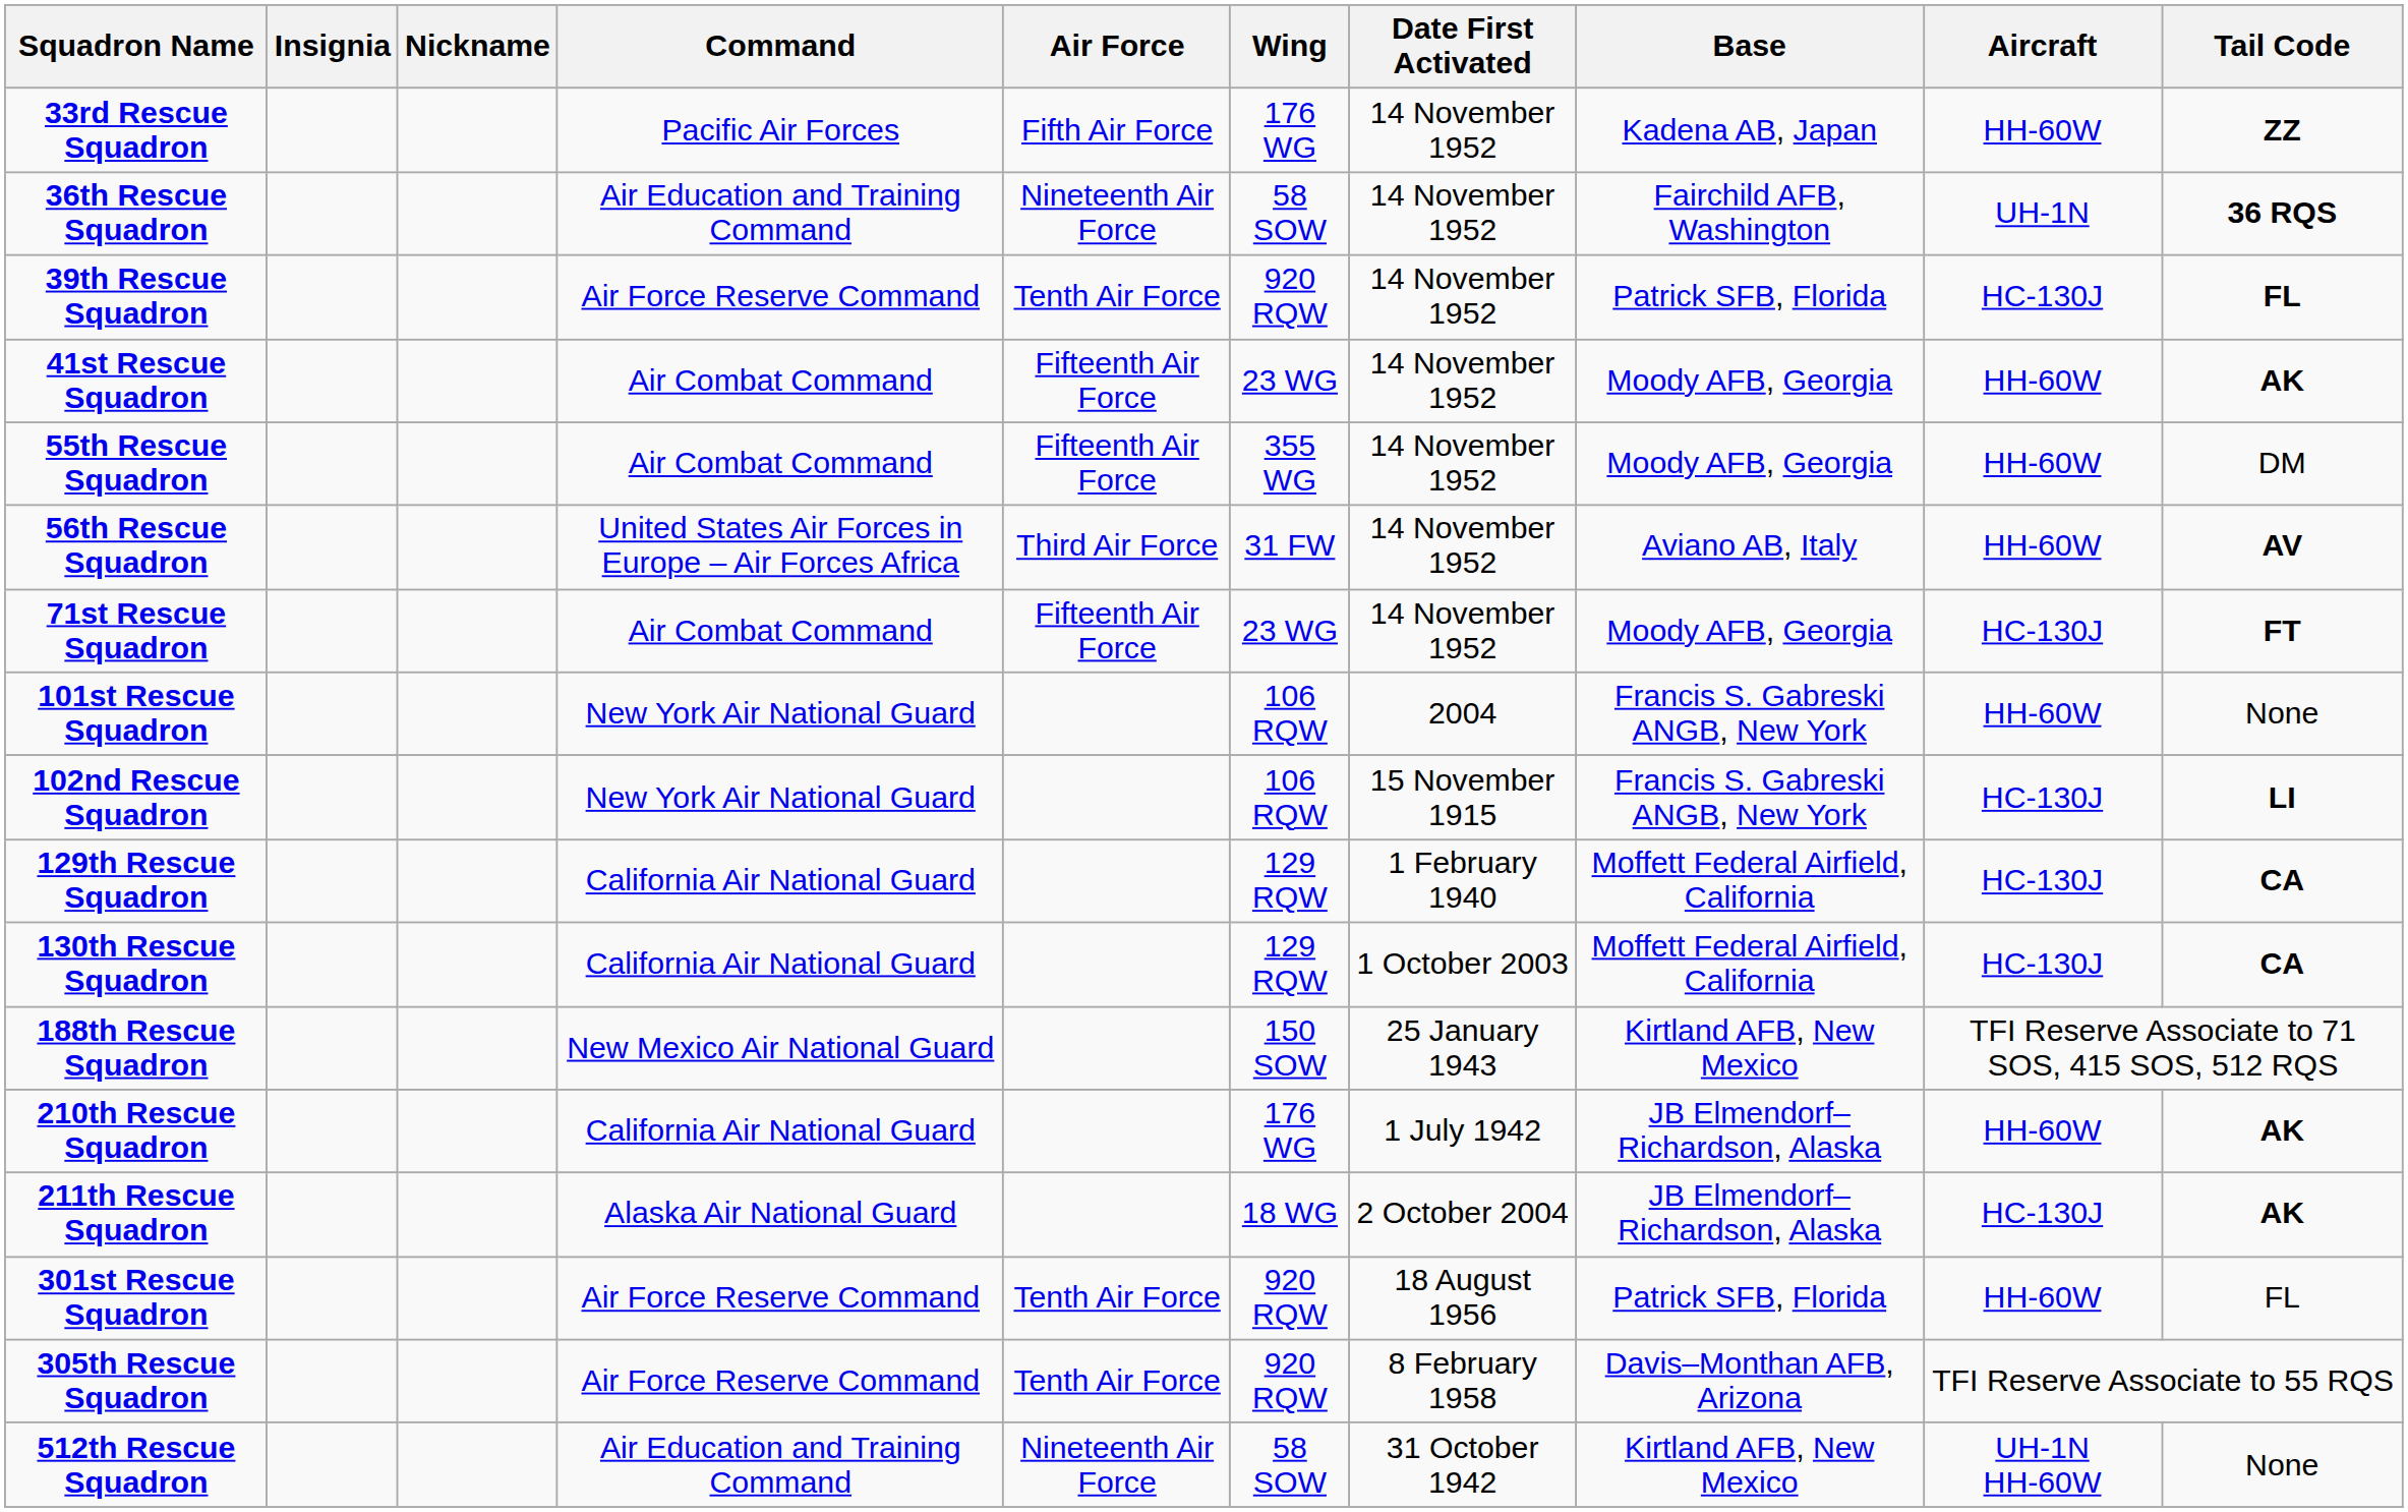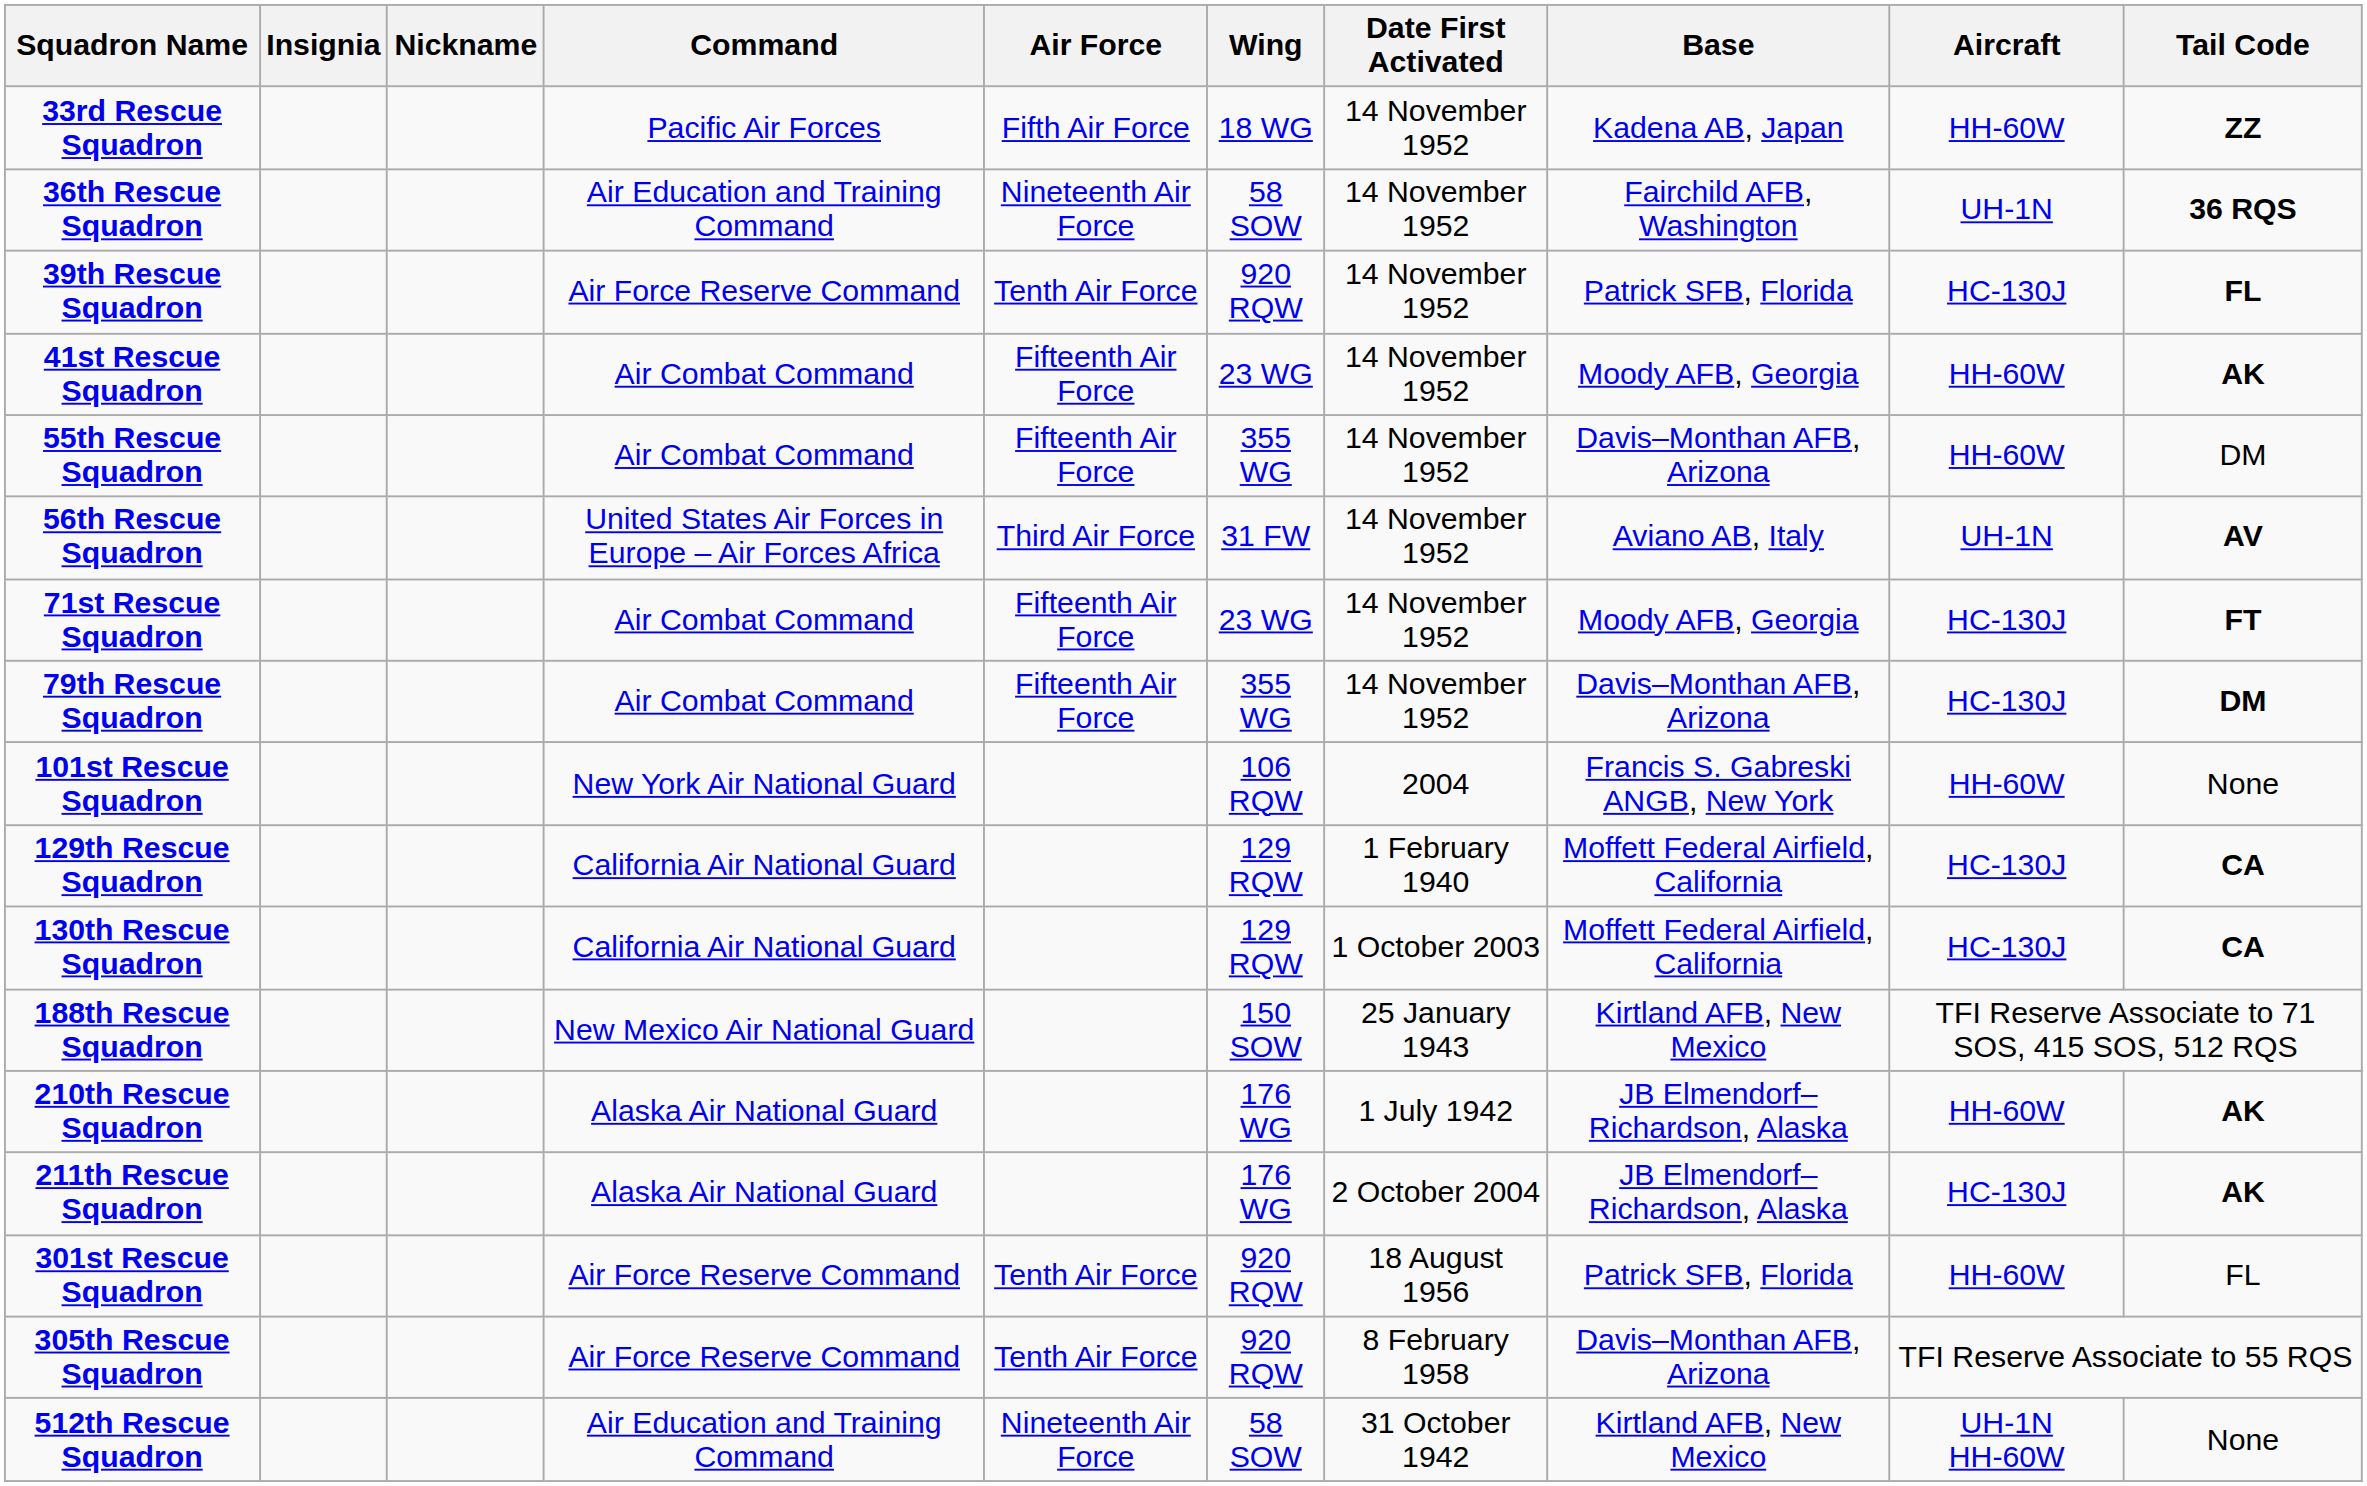 <table class="wikitable sortable" style="text-align:center;">
 <tr>
 <th>Squadron Name</th>
 <th>Insignia</th>
 <th>Nickname</th>
 <th>Command</th>
 <th>Air Force</th>
 <th>Wing</th>
 <th>Date First Activated</th>
 <th>Base</th>
 <th>Aircraft</th>
 <th>Tail Code</th>
 </tr>
 <tr>
 <td><strong><a href='#'>33rd Rescue Squadron</a></strong></td>
 <td></td>
 <td></td>
 <td><a href='#'>Pacific Air Forces</a></td>
 <td><a href='#'>Fifth Air Force</a></td>
-<td><a href='#'>176 WG</a></td>
+<td><a href='#'>18 WG</a></td>
 <td>14 November 1952</td>
 <td><a href='#'>Kadena AB</a>, <a href='#'>Japan</a></td>
 <td><a href='#'>HH-60W</a></td>
 <td><strong>ZZ</strong></td>
 </tr>
 <tr>
 <td><strong><a href='#'>36th Rescue Squadron</a></strong></td>
 <td></td>
 <td></td>
 <td><a href='#'>Air Education and Training Command</a></td>
 <td><a href='#'>Nineteenth Air Force</a></td>
 <td><a href='#'>58 SOW</a></td>
 <td>14 November 1952</td>
 <td><a href='#'>Fairchild AFB</a>, <a href='#'>Washington</a></td>
 <td><a href='#'>UH-1N</a></td>
 <td><strong>36 RQS</strong></td>
 </tr>
 <tr>
 <td><strong><a href='#'>39th Rescue Squadron</a></strong></td>
 <td></td>
 <td></td>
 <td><a href='#'>Air Force Reserve Command</a></td>
 <td><a href='#'>Tenth Air Force</a></td>
 <td><a href='#'>920 RQW</a></td>
 <td>14 November 1952</td>
 <td><a href='#'>Patrick SFB</a>, <a href='#'>Florida</a></td>
 <td><a href='#'>HC-130J</a></td>
 <td><strong>FL</strong></td>
 </tr>
 <tr>
 <td><strong><a href='#'>41st Rescue Squadron</a></strong></td>
 <td></td>
 <td></td>
 <td><a href='#'>Air Combat Command</a></td>
 <td><a href='#'>Fifteenth Air Force</a></td>
 <td><a href='#'>23 WG</a></td>
 <td>14 November 1952</td>
 <td><a href='#'>Moody AFB</a>, <a href='#'>Georgia</a></td>
 <td><a href='#'>HH-60W</a></td>
 <td><strong>AK</strong></td>
 </tr>
 <tr>
 <td><strong><a href='#'>55th Rescue Squadron</a></strong></td>
 <td></td>
 <td></td>
 <td><a href='#'>Air Combat Command</a></td>
 <td><a href='#'>Fifteenth Air Force</a></td>
 <td><a href='#'>355 WG</a></td>
 <td>14 November 1952</td>
-<td><a href='#'>Moody AFB</a>, <a href='#'>Georgia</a></td>
+<td><a href='#'>Davis–Monthan AFB</a>, <a href='#'>Arizona</a></td>
 <td><a href='#'>HH-60W</a></td>
 <td>DM</td>
 </tr>
 <tr>
 <td><strong><a href='#'>56th Rescue Squadron</a></strong></td>
 <td></td>
 <td></td>
 <td><a href='#'>United States Air Forces in Europe – Air Forces Africa</a></td>
 <td><a href='#'>Third Air Force</a></td>
 <td><a href='#'>31 FW</a></td>
 <td>14 November 1952</td>
 <td><a href='#'>Aviano AB</a>, <a href='#'>Italy</a></td>
-<td><a href='#'>HH-60W</a></td>
+<td><a href='#'>UH-1N</a></td>
 <td><strong>AV</strong></td>
 </tr>
 <tr>
 <td><strong><a href='#'>71st Rescue Squadron</a></strong></td>
 <td></td>
 <td></td>
 <td><a href='#'>Air Combat Command</a></td>
 <td><a href='#'>Fifteenth Air Force</a></td>
 <td><a href='#'>23 WG</a></td>
 <td>14 November 1952</td>
 <td><a href='#'>Moody AFB</a>, <a href='#'>Georgia</a></td>
 <td><a href='#'>HC-130J</a></td>
 <td><strong>FT</strong></td>
 </tr>
 <tr>
+<td><strong><a href='#'>79th Rescue Squadron</a></strong></td>
+<td></td>
+<td></td>
+<td><a href='#'>Air Combat Command</a></td>
+<td><a href='#'>Fifteenth Air Force</a></td>
+<td><a href='#'>355 WG</a></td>
+<td>14 November 1952</td>
+<td><a href='#'>Davis–Monthan AFB</a>, <a href='#'>Arizona</a></td>
+<td><a href='#'>HC-130J</a></td>
+<td><strong>DM</strong></td>
+</tr>
+<tr>
 <td><strong><a href='#'>101st Rescue Squadron</a></strong></td>
 <td></td>
 <td></td>
 <td><a href='#'>New York Air National Guard</a></td>
 <td></td>
 <td><a href='#'>106 RQW</a></td>
 <td>2004</td>
 <td><a href='#'>Francis S. Gabreski ANGB</a>, <a href='#'>New York</a></td>
 <td><a href='#'>HH-60W</a></td>
 <td>None</td>
-</tr>
-<tr>
-<td><strong><a href='#'>102nd Rescue Squadron</a></strong></td>
-<td></td>
-<td></td>
-<td><a href='#'>New York Air National Guard</a></td>
-<td></td>
-<td><a href='#'>106 RQW</a></td>
-<td>15 November 1915</td>
-<td><a href='#'>Francis S. Gabreski ANGB</a>, <a href='#'>New York</a></td>
-<td><a href='#'>HC-130J</a></td>
-<td><strong>LI</strong></td>
 </tr>
 <tr>
 <td><strong><a href='#'>129th Rescue Squadron</a></strong></td>
 <td></td>
 <td></td>
 <td><a href='#'>California Air National Guard</a></td>
 <td></td>
 <td><a href='#'>129 RQW</a></td>
 <td>1 February 1940</td>
 <td><a href='#'>Moffett Federal Airfield</a>, <a href='#'>California</a></td>
 <td><a href='#'>HC-130J</a></td>
 <td><strong>CA</strong></td>
 </tr>
 <tr>
 <td><strong><a href='#'>130th Rescue Squadron</a></strong></td>
 <td></td>
 <td></td>
 <td><a href='#'>California Air National Guard</a></td>
 <td></td>
 <td><a href='#'>129 RQW</a></td>
 <td>1 October 2003</td>
 <td><a href='#'>Moffett Federal Airfield</a>, <a href='#'>California</a></td>
 <td><a href='#'>HC-130J</a></td>
 <td><strong>CA</strong></td>
 </tr>
 <tr>
 <td><strong><a href='#'>188th Rescue Squadron</a></strong></td>
 <td></td>
 <td></td>
 <td><a href='#'>New Mexico Air National Guard</a></td>
 <td></td>
 <td><a href='#'>150 SOW</a></td>
 <td>25 January 1943</td>
 <td><a href='#'>Kirtland AFB</a>, <a href='#'>New Mexico</a></td>
 <td colspan="2">TFI Reserve Associate to 71 SOS, 415 SOS, 512 RQS</td>
 </tr>
 <tr>
 <td><strong><a href='#'>210th Rescue Squadron</a></strong></td>
 <td></td>
 <td></td>
-<td><a href='#'>California Air National Guard</a></td>
+<td><a href='#'>Alaska Air National Guard</a></td>
 <td></td>
 <td><a href='#'>176 WG</a></td>
 <td>1 July 1942</td>
 <td><a href='#'>JB Elmendorf–Richardson</a>, <a href='#'>Alaska</a></td>
 <td><a href='#'>HH-60W</a></td>
 <td><strong>AK</strong></td>
 </tr>
 <tr>
 <td><strong><a href='#'>211th Rescue Squadron</a></strong></td>
 <td></td>
 <td></td>
 <td><a href='#'>Alaska Air National Guard</a></td>
 <td></td>
-<td><a href='#'>18 WG</a></td>
+<td><a href='#'>176 WG</a></td>
 <td>2 October 2004</td>
 <td><a href='#'>JB Elmendorf–Richardson</a>, <a href='#'>Alaska</a></td>
 <td><a href='#'>HC-130J</a></td>
 <td><strong>AK</strong></td>
 </tr>
 <tr>
 <td><strong><a href='#'>301st Rescue Squadron</a></strong></td>
 <td></td>
 <td></td>
 <td><a href='#'>Air Force Reserve Command</a></td>
 <td><a href='#'>Tenth Air Force</a></td>
 <td><a href='#'>920 RQW</a></td>
 <td>18 August 1956</td>
 <td><a href='#'>Patrick SFB</a>, <a href='#'>Florida</a></td>
 <td><a href='#'>HH-60W</a></td>
 <td>FL</td>
 </tr>
 <tr>
 <td><strong><a href='#'>305th Rescue Squadron</a></strong></td>
 <td></td>
 <td></td>
 <td><a href='#'>Air Force Reserve Command</a></td>
 <td><a href='#'>Tenth Air Force</a></td>
 <td><a href='#'>920 RQW</a></td>
 <td>8 February 1958</td>
 <td><a href='#'>Davis–Monthan AFB</a>, <a href='#'>Arizona</a></td>
 <td colspan="2">TFI Reserve Associate to 55 RQS<strong></strong></td>
 </tr>
 <tr>
 <td><strong><a href='#'>512th Rescue Squadron</a></strong></td>
 <td></td>
 <td></td>
 <td><a href='#'>Air Education and Training Command</a></td>
 <td><a href='#'>Nineteenth Air Force</a></td>
 <td><a href='#'>58 SOW</a></td>
 <td>31 October 1942</td>
 <td><a href='#'>Kirtland AFB</a>, <a href='#'>New Mexico</a></td>
 <td><a href='#'>UH-1N</a><br><a href='#'>HH-60W</a></td>
 <td>None</td>
 </tr>
 </table>
